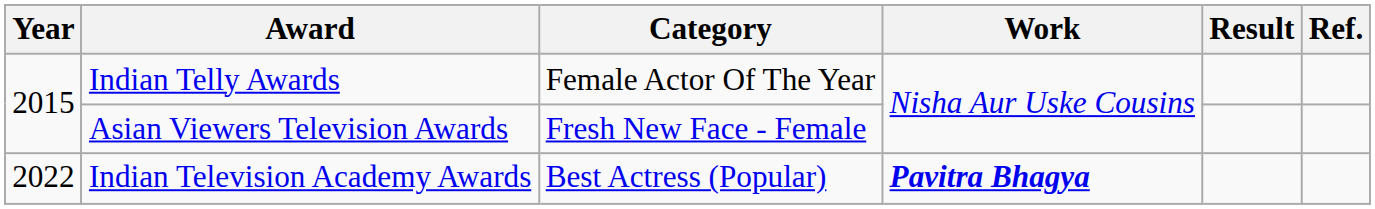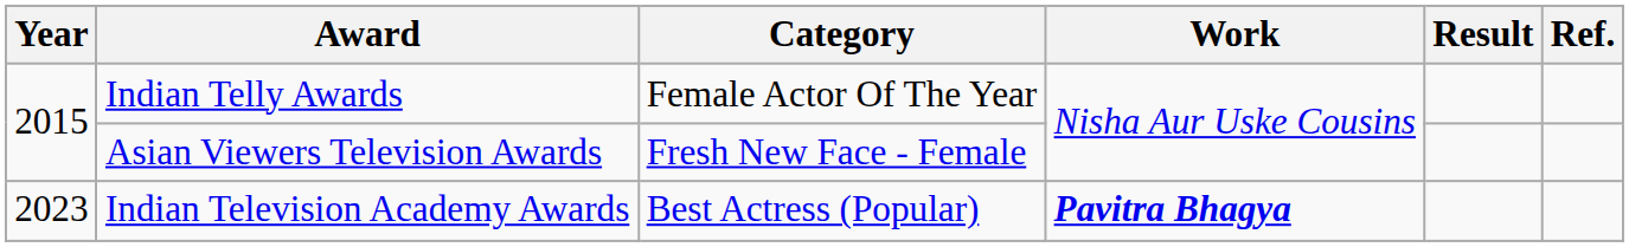 <table class="wikitable sortable">
 <tr>
 <th>Year</th>
 <th>Award</th>
 <th>Category</th>
 <th>Work</th>
 <th>Result</th>
 <th>Ref.</th>
 </tr>
 <tr>
 <td rowspan="2">2015</td>
 <td><a href='#'>Indian Telly Awards</a></td>
 <td>Female Actor Of The Year</td>
 <td rowspan="2"><em><a href='#'>Nisha Aur Uske Cousins</a></em></td>
 <td></td>
 <td></td>
 </tr>
 <tr>
 <td><a href='#'>Asian Viewers Television Awards</a></td>
 <td><a href='#'>Fresh New Face - Female</a></td>
 <td></td>
 <td></td>
 </tr>
 <tr>
-<td>2022</td>
+<td>2023</td>
 <td><a href='#'>Indian Television Academy Awards</a></td>
 <td><a href='#'>Best Actress (Popular)</a></td>
 <td><strong><em><a href='#'>Pavitra Bhagya</a></em></strong></td>
 <td></td>
 <td></td>
 </tr>
 </table>
